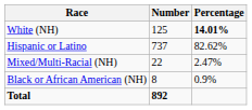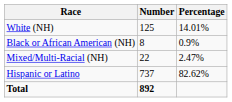 <table class="wikitable">
 <tr>
 <th>Race</th>
 <th>Number</th>
 <th>Percentage</th>
 </tr>
 <tr>
 <td><a href='#'>White</a> (NH)</td>
 <td>125</td>
-<td><strong>14.01%</strong></td>
+<td>14.01%</td>
+</tr>
+<tr>
+<td><a href='#'>Black or African American</a> (NH)</td>
+<td>8</td>
+<td>0.9%</td>
+</tr>
+<tr>
+<td><a href='#'>Mixed/Multi-Racial</a> (NH)</td>
+<td>22</td>
+<td>2.47%</td>
 </tr>
 <tr>
 <td><a href='#'>Hispanic or Latino</a></td>
 <td>737</td>
 <td>82.62%</td>
 </tr>
 <tr>
-<td><a href='#'>Mixed/Multi-Racial</a> (NH)</td>
-<td>22</td>
-<td>2.47%</td>
-</tr>
-<tr>
-<td><a href='#'>Black or African American</a> (NH)</td>
-<td>8</td>
-<td>0.9%</td>
-</tr>
-<tr>
 <td><strong>Total</strong></td>
 <td><strong>892</strong></td>
 <td></td>
 </tr>
 </table>
